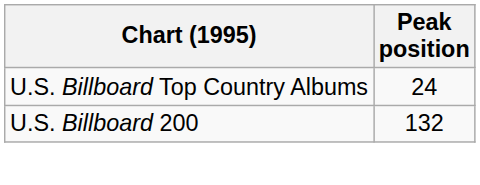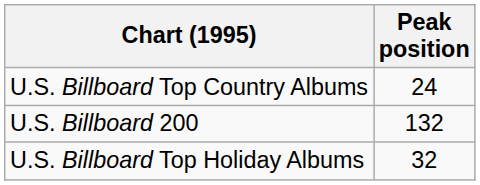 <table class="wikitable">
 <tr>
 <th>Chart (1995)</th>
 <th>Peak<br>position</th>
 </tr>
 <tr>
 <td>U.S. <em>Billboard</em> Top Country Albums</td>
 <td align="center">24</td>
 </tr>
 <tr>
 <td>U.S. <em>Billboard</em> 200</td>
 <td align="center">132</td>
 </tr>
+<tr>
+<td>U.S. <em>Billboard</em> Top Holiday Albums</td>
+<td align="center">32</td>
+</tr>
 </table>
